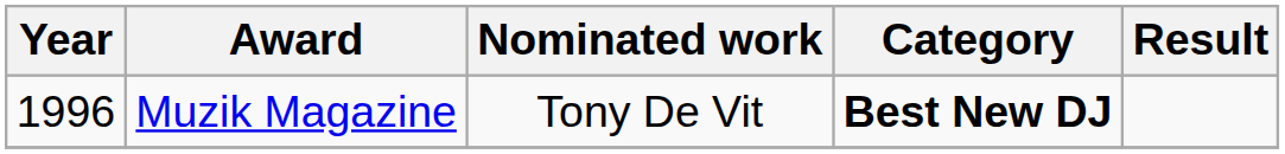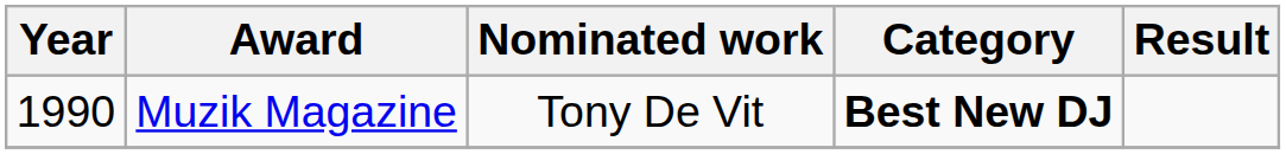 <table class="wikitable plainrowheaders" style="text-align:center;">
 <tr>
 <th>Year</th>
 <th>Award</th>
 <th>Nominated work</th>
 <th>Category</th>
 <th>Result</th>
 </tr>
 <tr>
-<td rowspan="1">1996</td>
+<td rowspan="1">1990</td>
 <td rowspan="1"><a href='#'>Muzik Magazine</a></td>
 <td>Tony De Vit</td>
 <td><strong>Best New DJ</strong></td>
 <td></td>
 </tr>
 <tr>
 </tr>
 </table>
